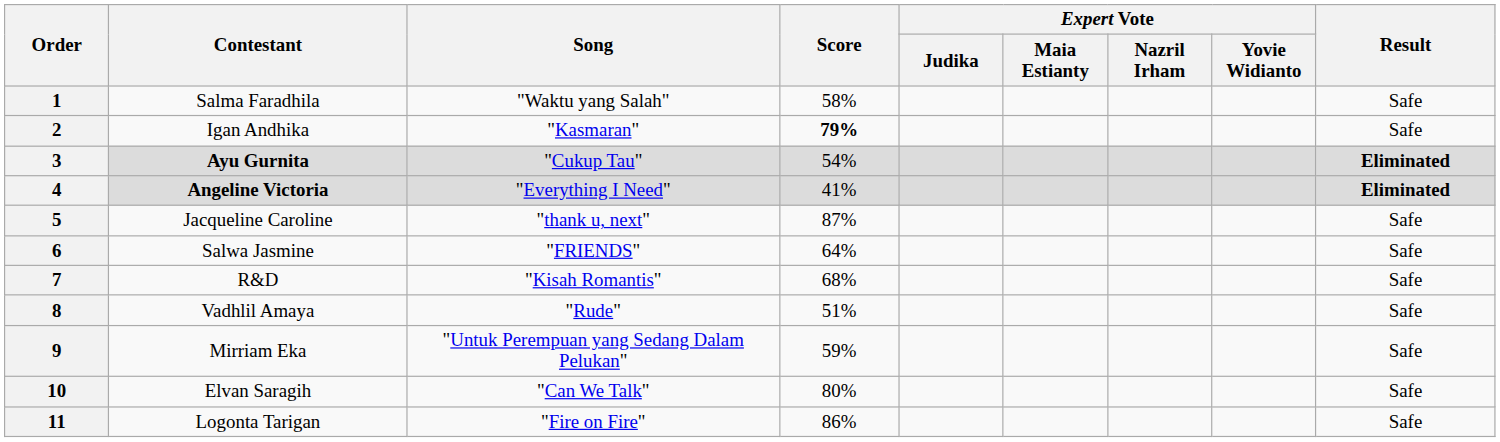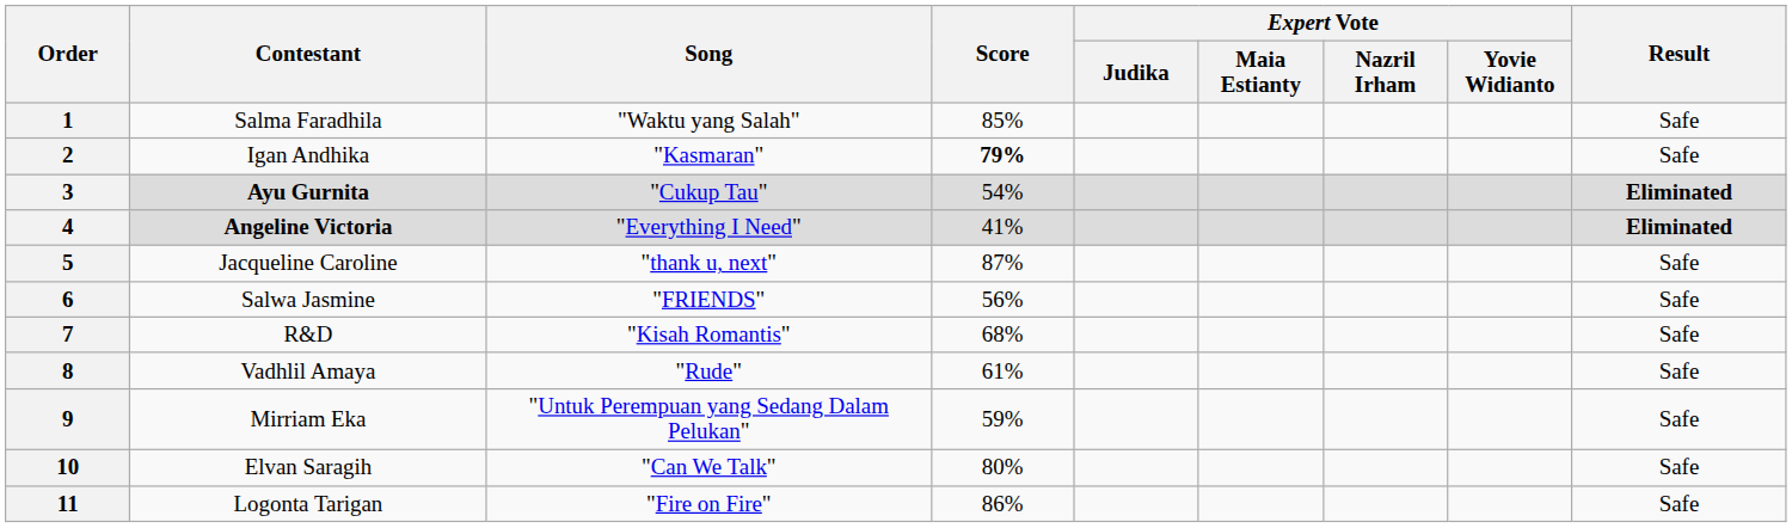 <table class="wikitable" style="text-align:center; width:100%;">
 <tr>
 <th scope="col" rowspan="2" style="width:07%;">Order</th>
 <th scope="col" rowspan="2" style="width:20%;">Contestant</th>
 <th scope="col" rowspan="2" style="width:25%;">Song</th>
 <th rowspan="2" style="width:08%">Score</th>
 <th scope="col" colspan="4" style="width:28%;"><em>Expert</em> Vote</th>
 <th rowspan="2" style="width:12%">Result</th>
 </tr>
 <tr>
 <th style="width:07%;">Judika</th>
 <th style="width:07%;">Maia Estianty</th>
 <th style="width:07%;">Nazril Irham</th>
 <th style="width:07%;">Yovie Widianto</th>
 </tr>
 <tr>
 <th>1</th>
 <td>Salma Faradhila</td>
 <td>"Waktu yang Salah"</td>
-<td>58%</td>
+<td>85%</td>
 <td></td>
 <td></td>
 <td></td>
 <td></td>
 <td>Safe</td>
 </tr>
 <tr>
 <th>2</th>
 <td>Igan Andhika</td>
 <td>"<a href='#'>Kasmaran</a>"</td>
 <td><strong>79%</strong></td>
 <td></td>
 <td></td>
 <td></td>
 <td></td>
 <td>Safe</td>
 </tr>
 <tr style="background:#DCDCDC;">
 <th>3</th>
 <td><strong>Ayu Gurnita</strong></td>
 <td>"<a href='#'>Cukup Tau</a>"</td>
 <td>54%</td>
 <td></td>
 <td></td>
 <td></td>
 <td></td>
 <td><strong>Eliminated</strong></td>
 </tr>
 <tr style="background:#DCDCDC;">
 <th>4</th>
 <td><strong>Angeline Victoria</strong></td>
 <td>"<a href='#'>Everything I Need</a>"</td>
 <td>41%</td>
 <td></td>
 <td></td>
 <td></td>
 <td></td>
 <td><strong>Eliminated</strong></td>
 </tr>
 <tr>
 <th>5</th>
 <td>Jacqueline Caroline</td>
 <td>"<a href='#'>thank u, next</a>"</td>
 <td>87%</td>
 <td></td>
 <td></td>
 <td></td>
 <td></td>
 <td>Safe</td>
 </tr>
 <tr>
 <th>6</th>
 <td>Salwa Jasmine</td>
 <td>"<a href='#'>FRIENDS</a>"</td>
-<td>64%</td>
+<td>56%</td>
 <td></td>
 <td></td>
 <td></td>
 <td></td>
 <td>Safe</td>
 </tr>
 <tr>
 <th>7</th>
 <td>R&D</td>
 <td>"<a href='#'>Kisah Romantis</a>"</td>
 <td>68%</td>
 <td></td>
 <td></td>
 <td></td>
 <td></td>
 <td>Safe</td>
 </tr>
 <tr>
 <th>8</th>
 <td>Vadhlil Amaya</td>
 <td>"<a href='#'>Rude</a>"</td>
-<td>51%</td>
+<td>61%</td>
 <td></td>
 <td></td>
 <td></td>
 <td></td>
 <td>Safe</td>
 </tr>
 <tr>
 <th>9</th>
 <td>Mirriam Eka</td>
 <td>"<a href='#'>Untuk Perempuan yang Sedang Dalam Pelukan</a>"</td>
 <td>59%</td>
 <td></td>
 <td></td>
 <td></td>
 <td></td>
 <td>Safe</td>
 </tr>
 <tr>
 <th>10</th>
 <td>Elvan Saragih</td>
 <td>"<a href='#'>Can We Talk</a>"</td>
 <td>80%</td>
 <td></td>
 <td></td>
 <td></td>
 <td></td>
 <td>Safe</td>
 </tr>
 <tr>
 <th>11</th>
 <td>Logonta Tarigan</td>
 <td>"<a href='#'>Fire on Fire</a>"</td>
 <td>86%</td>
 <td></td>
 <td></td>
 <td></td>
 <td></td>
 <td>Safe</td>
 </tr>
 </table>
